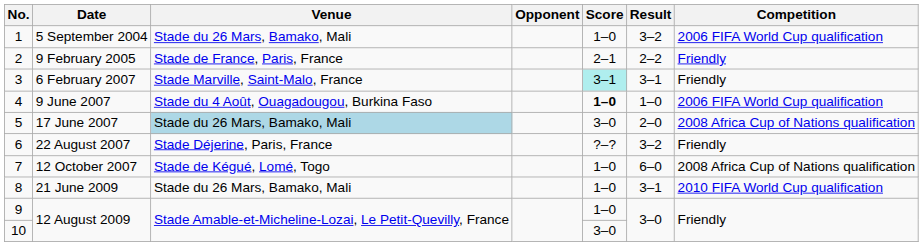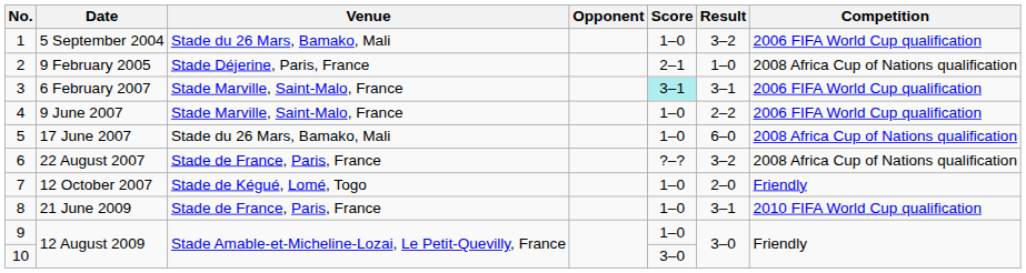 <table class="wikitable sortable">
 <tr>
 <th scope="col">No.</th>
 <th scope="col">Date</th>
 <th scope="col">Venue</th>
 <th scope="col">Opponent</th>
 <th scope="col">Score</th>
 <th scope="col">Result</th>
 <th scope="col">Competition</th>
 </tr>
 <tr>
 <td align="center">1</td>
 <td>5 September 2004</td>
 <td><a href='#'>Stade du 26 Mars</a>, <a href='#'>Bamako</a>, Mali</td>
 <td></td>
 <td align="center">1–0</td>
 <td align="center">3–2</td>
 <td><a href='#'>2006 FIFA World Cup qualification</a></td>
 </tr>
 <tr>
 <td align="center">2</td>
 <td>9 February 2005</td>
-<td><a href='#'>Stade de France</a>, <a href='#'>Paris</a>, France</td>
+<td><a href='#'>Stade Déjerine</a>, Paris, France</td>
 <td></td>
 <td align="center">2–1</td>
-<td align="center">2–2</td>
-<td><a href='#'>Friendly</a></td>
+<td align="center">1–0</td>
+<td>2008 Africa Cup of Nations qualification</td>
 </tr>
 <tr>
 <td align="center">3</td>
 <td>6 February 2007</td>
 <td><a href='#'>Stade Marville</a>, <a href='#'>Saint-Malo</a>, France</td>
 <td></td>
 <td align="center" style="background: paleturquoise;">3–1</td>
 <td align="center">3–1</td>
-<td>Friendly</td>
+<td><a href='#'>2006 FIFA World Cup qualification</a></td>
 </tr>
 <tr>
 <td align="center">4</td>
 <td>9 June 2007</td>
-<td><a href='#'>Stade du 4 Août</a>, <a href='#'>Ouagadougou</a>, Burkina Faso</td>
+<td><a href='#'>Stade Marville</a>, <a href='#'>Saint-Malo</a>, France</td>
 <td></td>
-<td align="center"><strong>1–0</strong></td>
 <td align="center">1–0</td>
+<td align="center">2–2</td>
 <td><a href='#'>2006 FIFA World Cup qualification</a></td>
 </tr>
 <tr>
 <td align="center">5</td>
 <td>17 June 2007</td>
-<td style="background: lightblue;">Stade du 26 Mars, Bamako, Mali</td>
+<td>Stade du 26 Mars, Bamako, Mali</td>
 <td></td>
-<td align="center">3–0</td>
-<td align="center">2–0</td>
+<td align="center">1–0</td>
+<td align="center">6–0</td>
 <td><a href='#'>2008 Africa Cup of Nations qualification</a></td>
 </tr>
 <tr>
 <td align="center">6</td>
 <td>22 August 2007</td>
-<td><a href='#'>Stade Déjerine</a>, Paris, France</td>
+<td><a href='#'>Stade de France</a>, <a href='#'>Paris</a>, France</td>
 <td></td>
 <td align="center">?–?</td>
 <td align="center">3–2</td>
-<td>Friendly</td>
+<td>2008 Africa Cup of Nations qualification</td>
 </tr>
 <tr>
 <td align="center">7</td>
 <td>12 October 2007</td>
 <td><a href='#'>Stade de Kégué</a>, <a href='#'>Lomé</a>, Togo</td>
 <td></td>
 <td align="center">1–0</td>
-<td align="center">6–0</td>
-<td>2008 Africa Cup of Nations qualification</td>
+<td align="center">2–0</td>
+<td><a href='#'>Friendly</a></td>
 </tr>
 <tr>
 <td align="center">8</td>
 <td>21 June 2009</td>
-<td>Stade du 26 Mars, Bamako, Mali</td>
+<td><a href='#'>Stade de France</a>, <a href='#'>Paris</a>, France</td>
 <td></td>
 <td align="center">1–0</td>
 <td align="center">3–1</td>
 <td><a href='#'>2010 FIFA World Cup qualification</a></td>
 </tr>
 <tr>
 <td align="center">9</td>
 <td rowspan="2">12 August 2009</td>
 <td rowspan="2"><a href='#'>Stade Amable-et-Micheline-Lozai</a>, <a href='#'>Le Petit-Quevilly</a>, France</td>
 <td rowspan="2"></td>
 <td align="center">1–0</td>
 <td rowspan="2" style="text-align:center">3–0</td>
 <td rowspan="2">Friendly</td>
 </tr>
 <tr>
 <td align="center">10</td>
 <td align="center">3–0</td>
 </tr>
 </table>
